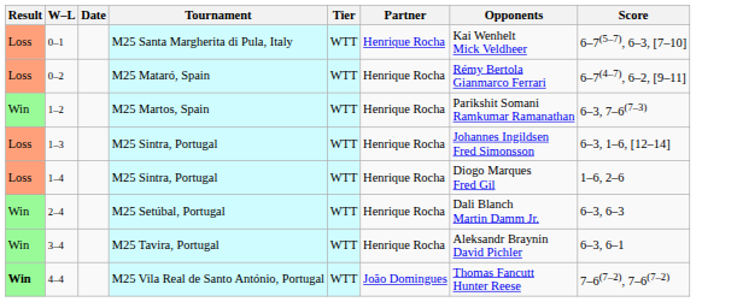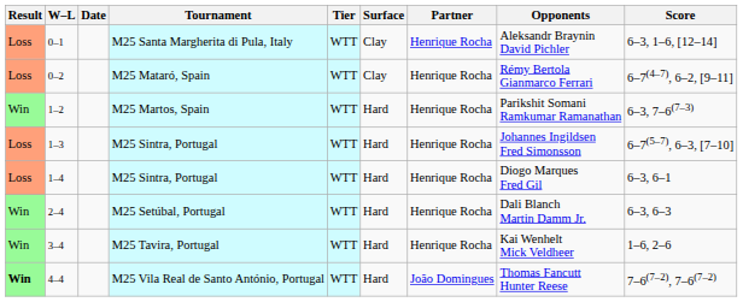 <table class="sortable wikitable">
 <tr>
 <th>Result</th>
 <th class="unsortable">W–L</th>
 <th>Date</th>
 <th>Tournament</th>
 <th>Tier</th>
+<th>Surface</th>
 <th>Partner</th>
 <th>Opponents</th>
 <th class="unsortable">Score</th>
 </tr>
 <tr>
 <td bgcolor=FFA07A>Loss</td>
 <td><small>0–1</small></td>
 <td></td>
 <td style="background:#cffcff;">M25 Santa Margherita di Pula, Italy</td>
 <td style="background:#cffcff;">WTT</td>
+<td>Clay</td>
 <td> <a href='#'>Henrique Rocha</a></td>
-<td> Kai Wenhelt <br> <a href='#'>Mick Veldheer</a></td>
-<td>6–7<sup>(5–7)</sup>, 6–3, [7–10]</td>
+<td> Aleksandr Braynin <br> <a href='#'>David Pichler</a></td>
+<td>6–3, 1–6, [12–14]</td>
 </tr>
 <tr>
 <td bgcolor=FFA07A>Loss</td>
 <td><small>0–2</small></td>
 <td></td>
 <td style="background:#cffcff;">M25 Mataró, Spain</td>
 <td style="background:#cffcff;">WTT</td>
+<td>Clay</td>
 <td> Henrique Rocha</td>
 <td> <a href='#'>Rémy Bertola</a> <br> <a href='#'>Gianmarco Ferrari</a></td>
 <td>6–7<sup>(4–7)</sup>, 6–2, [9–11]</td>
 </tr>
 <tr>
 <td bgcolor=98FB98>Win</td>
 <td><small>1–2</small></td>
 <td></td>
 <td style="background:#cffcff;">M25 Martos, Spain</td>
 <td style="background:#cffcff;">WTT</td>
+<td>Hard</td>
 <td> Henrique Rocha</td>
 <td> Parikshit Somani <br> <a href='#'>Ramkumar Ramanathan</a></td>
 <td>6–3, 7–6<sup>(7–3)</sup></td>
 </tr>
 <tr>
 <td bgcolor=FFA07A>Loss</td>
 <td><small>1–3</small></td>
 <td></td>
 <td style="background:#cffcff;">M25 Sintra, Portugal</td>
 <td style="background:#cffcff;">WTT</td>
+<td>Hard</td>
 <td> Henrique Rocha</td>
 <td> <a href='#'>Johannes Ingildsen</a> <br> <a href='#'>Fred Simonsson</a></td>
-<td>6–3, 1–6, [12–14]</td>
+<td>6–7<sup>(5–7)</sup>, 6–3, [7–10]</td>
 </tr>
 <tr>
 <td bgcolor=FFA07A>Loss</td>
 <td><small>1–4</small></td>
 <td></td>
 <td style="background:#cffcff;">M25 Sintra, Portugal</td>
 <td style="background:#cffcff;">WTT</td>
+<td>Hard</td>
 <td> Henrique Rocha</td>
 <td> Diogo Marques <br> <a href='#'>Fred Gil</a></td>
-<td>1–6, 2–6</td>
+<td>6–3, 6–1</td>
 </tr>
 <tr>
 <td bgcolor=98FB98>Win</td>
 <td><small>2–4</small></td>
 <td></td>
 <td style="background:#cffcff;">M25 Setúbal, Portugal</td>
 <td style="background:#cffcff;">WTT</td>
+<td>Hard</td>
 <td> Henrique Rocha</td>
 <td> Dali Blanch <br> <a href='#'>Martin Damm Jr.</a></td>
 <td>6–3, 6–3</td>
 </tr>
 <tr>
 <td bgcolor=98FB98>Win</td>
 <td><small>3–4</small></td>
 <td></td>
 <td style="background:#cffcff;">M25 Tavira, Portugal</td>
 <td style="background:#cffcff;">WTT</td>
+<td>Hard</td>
 <td> Henrique Rocha</td>
-<td> Aleksandr Braynin <br> <a href='#'>David Pichler</a></td>
-<td>6–3, 6–1</td>
+<td> Kai Wenhelt <br> <a href='#'>Mick Veldheer</a></td>
+<td>1–6, 2–6</td>
 </tr>
 <tr>
 <td bgcolor=98FB98><strong>Win</strong></td>
 <td><small>4–4</small></td>
 <td></td>
 <td style="background:#cffcff;">M25 Vila Real de Santo António, Portugal</td>
 <td style="background:#cffcff;">WTT</td>
+<td>Hard</td>
 <td> <a href='#'>João Domingues</a></td>
 <td> <a href='#'>Thomas Fancutt</a> <br>  <a href='#'>Hunter Reese</a></td>
 <td>7–6<sup>(7–2)</sup>, 7–6<sup>(7–2)</sup></td>
 </tr>
 </table>
